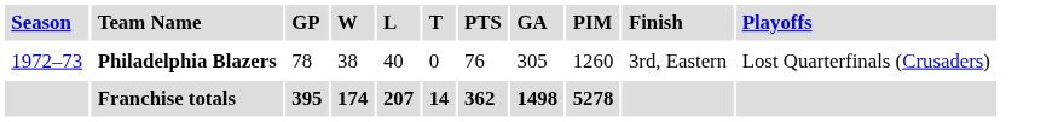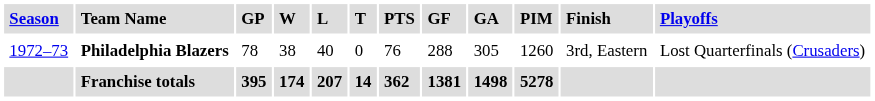 <table cellpadding=5>
 <tr bgcolor="#dddddd">
 <td><strong><a href='#'>Season</a></strong></td>
 <td><strong>Team Name</strong></td>
 <td><strong>GP</strong></td>
 <td><strong>W</strong></td>
 <td><strong>L</strong></td>
 <td><strong>T</strong></td>
 <td><strong>PTS</strong></td>
+<td><strong>GF</strong></td>
 <td><strong>GA</strong></td>
 <td><strong>PIM</strong></td>
 <td><strong>Finish</strong></td>
 <td><strong><a href='#'>Playoffs</a></strong></td>
 </tr>
 <tr>
 <td><a href='#'>1972–73</a></td>
 <td><strong>Philadelphia Blazers</strong></td>
 <td>78</td>
 <td>38</td>
 <td>40</td>
 <td>0</td>
 <td>76</td>
+<td>288</td>
 <td>305</td>
 <td>1260</td>
 <td>3rd, Eastern</td>
 <td>Lost Quarterfinals (<a href='#'>Crusaders</a>)</td>
 </tr>
 <tr bgcolor="#dddddd">
 <td></td>
 <td><strong>Franchise totals</strong></td>
 <td><strong>395</strong></td>
 <td><strong>174</strong></td>
 <td><strong>207</strong></td>
 <td><strong>14</strong></td>
 <td><strong>362</strong></td>
+<td><strong>1381</strong></td>
 <td><strong>1498</strong></td>
 <td><strong>5278</strong></td>
 <td></td>
 <td></td>
 </tr>
 </table>
